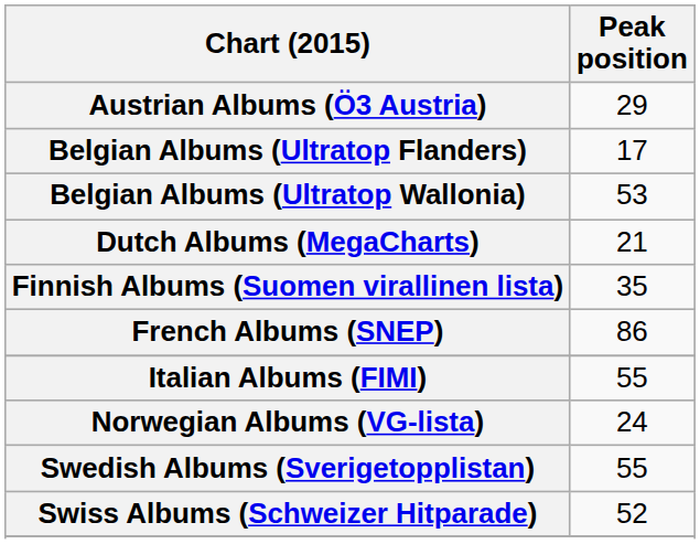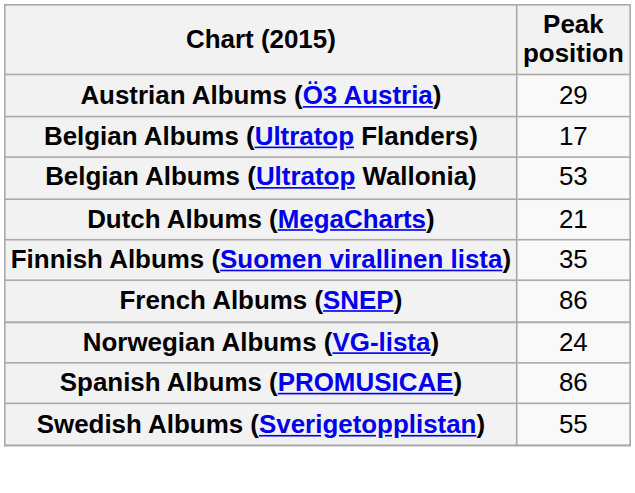 <table class="wikitable sortable plainrowheaders" style="text-align:center">
 <tr>
 <th scope="col">Chart (2015)</th>
 <th scope="col">Peak<br> position</th>
 </tr>
 <tr>
 <th scope="row">Austrian Albums (<a href='#'>Ö3 Austria</a>)</th>
 <td>29</td>
 </tr>
 <tr>
 <th scope="row">Belgian Albums (<a href='#'>Ultratop</a> Flanders)</th>
 <td>17</td>
 </tr>
 <tr>
 <th scope="row">Belgian Albums (<a href='#'>Ultratop</a> Wallonia)</th>
 <td>53</td>
 </tr>
 <tr>
 <th scope="row">Dutch Albums (<a href='#'>MegaCharts</a>)</th>
 <td>21</td>
 </tr>
 <tr>
 <th scope="row">Finnish Albums (<a href='#'>Suomen virallinen lista</a>)</th>
 <td>35</td>
 </tr>
 <tr>
 <th scope="row">French Albums (<a href='#'>SNEP</a>)</th>
 <td>86</td>
 </tr>
 <tr>
 </tr>
 <tr>
 </tr>
 <tr>
-<th scope="row">Italian Albums (<a href='#'>FIMI</a>)</th>
-<td>55</td>
-</tr>
-<tr>
 <th scope="row">Norwegian Albums (<a href='#'>VG-lista</a>)</th>
 <td>24</td>
 </tr>
 <tr>
+<th scope="row">Spanish Albums (<a href='#'>PROMUSICAE</a>)</th>
+<td>86</td>
+</tr>
+<tr>
 <th scope="row">Swedish Albums (<a href='#'>Sverigetopplistan</a>)</th>
 <td>55</td>
-</tr>
-<tr>
-<th scope="row">Swiss Albums (<a href='#'>Schweizer Hitparade</a>)</th>
-<td>52</td>
 </tr>
 <tr>
 </tr>
 <tr>
 </tr>
 <tr>
 </tr>
 <tr>
 </tr>
 <tr>
 </tr>
 </table>
